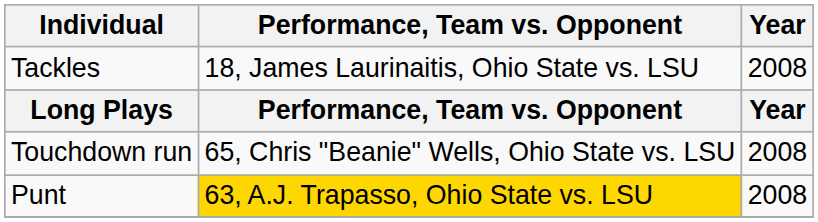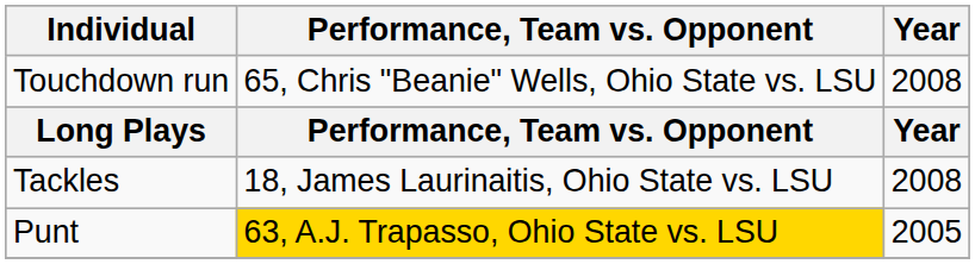 <table class="wikitable">
 <tr>
 <th>Individual</th>
+<th>Performance, Team vs. Opponent</th>
+<th>Year</th>
+</tr>
+<tr>
+<td>Touchdown run</td>
+<td>65, Chris "Beanie" Wells, Ohio State vs. LSU</td>
+<td>2008</td>
+</tr>
+<tr>
+<th>Long Plays</th>
 <th>Performance, Team vs. Opponent</th>
 <th>Year</th>
 </tr>
 <tr>
 <td>Tackles</td>
 <td>18, James Laurinaitis, Ohio State vs. LSU</td>
 <td>2008</td>
 </tr>
 <tr>
-<th>Long Plays</th>
-<th>Performance, Team vs. Opponent</th>
-<th>Year</th>
-</tr>
-<tr>
-<td>Touchdown run</td>
-<td>65, Chris "Beanie" Wells, Ohio State vs. LSU</td>
-<td>2008</td>
-</tr>
-<tr>
 <td>Punt</td>
 <td style="background: gold;">63, A.J. Trapasso, Ohio State vs. LSU</td>
-<td>2008</td>
+<td>2005</td>
 </tr>
 <tr>
 </tr>
 </table>
